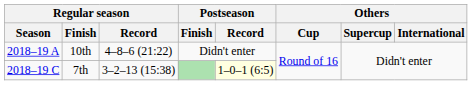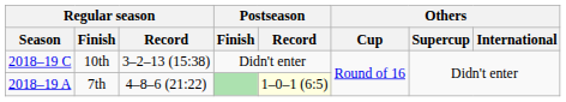 <table class="wikitable">
 <tr>
 <th colspan=3>Regular season</th>
 <th colspan=2>Postseason</th>
 <th colspan=3>Others</th>
 </tr>
 <tr>
 <th>Season</th>
 <th>Finish</th>
 <th>Record</th>
 <th>Finish</th>
 <th>Record</th>
 <th>Cup</th>
 <th>Supercup</th>
 <th>International</th>
 </tr>
 <tr align=center>
-<td><a href='#'>2018–19 A</a></td>
+<td><a href='#'>2018–19 C</a></td>
 <td>10th</td>
-<td>4–8–6 (21:22)</td>
+<td>3–2–13 (15:38)</td>
 <td colspan=2>Didn't enter</td>
 <td rowspan=2><a href='#'>Round of 16</a></td>
 <td colspan=2 rowspan=2>Didn't enter</td>
 </tr>
 <tr align=center>
-<td><a href='#'>2018–19 C</a></td>
+<td><a href='#'>2018–19 A</a></td>
 <td>7th</td>
-<td>3–2–13 (15:38)</td>
+<td>4–8–6 (21:22)</td>
 <td bgcolor="ACE1AF"></td>
 <td style="background: lightyellow;">1–0–1 (6:5)</td>
 </tr>
 </table>
